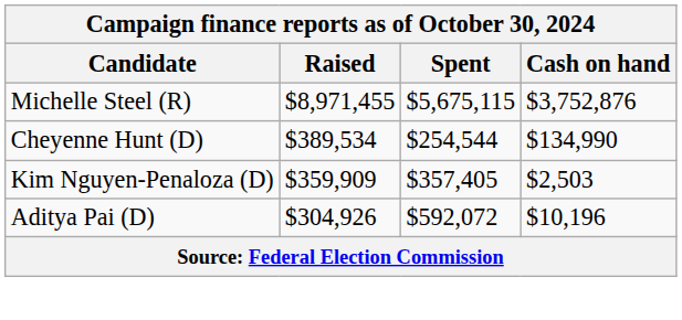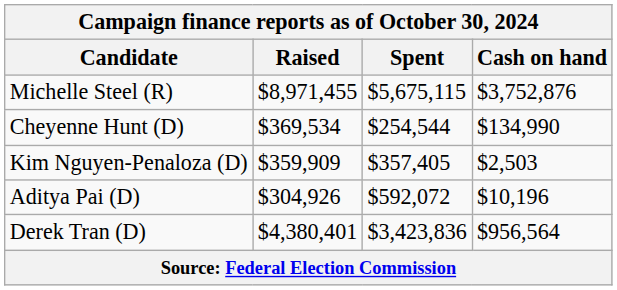 <table class="wikitable sortable">
 <tr>
 <th colspan=4>Campaign finance reports as of October 30, 2024</th>
 </tr>
 <tr style="text-align:center;">
 <th>Candidate</th>
 <th>Raised</th>
 <th>Spent</th>
 <th>Cash on hand</th>
 </tr>
 <tr>
 <td>Michelle Steel (R)</td>
 <td>$8,971,455</td>
 <td>$5,675,115</td>
 <td>$3,752,876</td>
 </tr>
 <tr>
 <td>Cheyenne Hunt (D)</td>
-<td>$389,534</td>
+<td>$369,534</td>
 <td>$254,544</td>
 <td>$134,990</td>
 </tr>
 <tr>
 <td>Kim Nguyen-Penaloza (D)</td>
 <td>$359,909</td>
 <td>$357,405</td>
 <td>$2,503</td>
 </tr>
 <tr>
 <td>Aditya Pai (D)</td>
 <td>$304,926</td>
 <td>$592,072</td>
 <td>$10,196</td>
 </tr>
 <tr>
+<td>Derek Tran (D)</td>
+<td>$4,380,401</td>
+<td>$3,423,836</td>
+<td>$956,564</td>
+</tr>
+<tr>
 <th colspan="4"><small>Source: <a href='#'>Federal Election Commission</a></small></th>
 </tr>
 </table>
